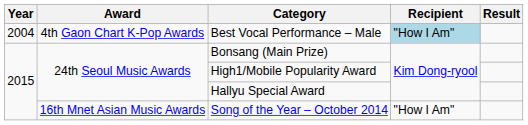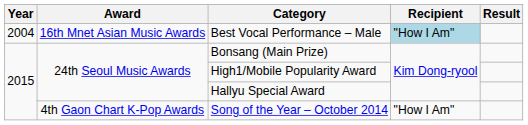 <table class="wikitable">
 <tr>
 <th>Year</th>
 <th>Award</th>
 <th>Category</th>
 <th>Recipient</th>
 <th>Result</th>
 </tr>
 <tr>
 <td>2004</td>
-<td style="text-align:center;">4th <a href='#'>Gaon Chart K-Pop Awards</a></td>
+<td style="text-align:center;"><a href='#'>16th Mnet Asian Music Awards</a></td>
 <td>Best Vocal Performance – Male</td>
 <td style="background: lightblue;">"How I Am"</td>
 <td></td>
 </tr>
 <tr>
 <td rowspan="4">2015</td>
 <td style="text-align:center;" rowspan="3">24th <a href='#'>Seoul Music Awards</a></td>
 <td>Bonsang (Main Prize)</td>
 <td rowspan="3"><a href='#'>Kim Dong-ryool</a></td>
 <td></td>
 </tr>
 <tr>
 <td>High1/Mobile Popularity Award</td>
 <td></td>
 </tr>
 <tr>
 <td>Hallyu Special Award</td>
 <td></td>
 </tr>
 <tr>
-<td style="text-align:center;"><a href='#'>16th Mnet Asian Music Awards</a></td>
+<td style="text-align:center;">4th <a href='#'>Gaon Chart K-Pop Awards</a></td>
 <td><a href='#'>Song of the Year – October 2014</a></td>
 <td>"How I Am"</td>
 <td></td>
 </tr>
 </table>
